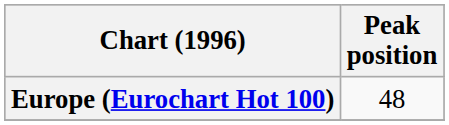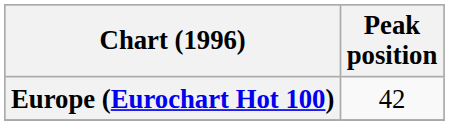 <table class="wikitable sortable plainrowheaders" style="text-align:center">
 <tr>
 <th>Chart (1996)</th>
 <th>Peak<br>position</th>
 </tr>
 <tr>
 <th scope="row">Europe (<a href='#'>Eurochart Hot 100</a>)</th>
-<td>48</td>
+<td>42</td>
 </tr>
 <tr>
 </tr>
 <tr>
 </tr>
 </table>
